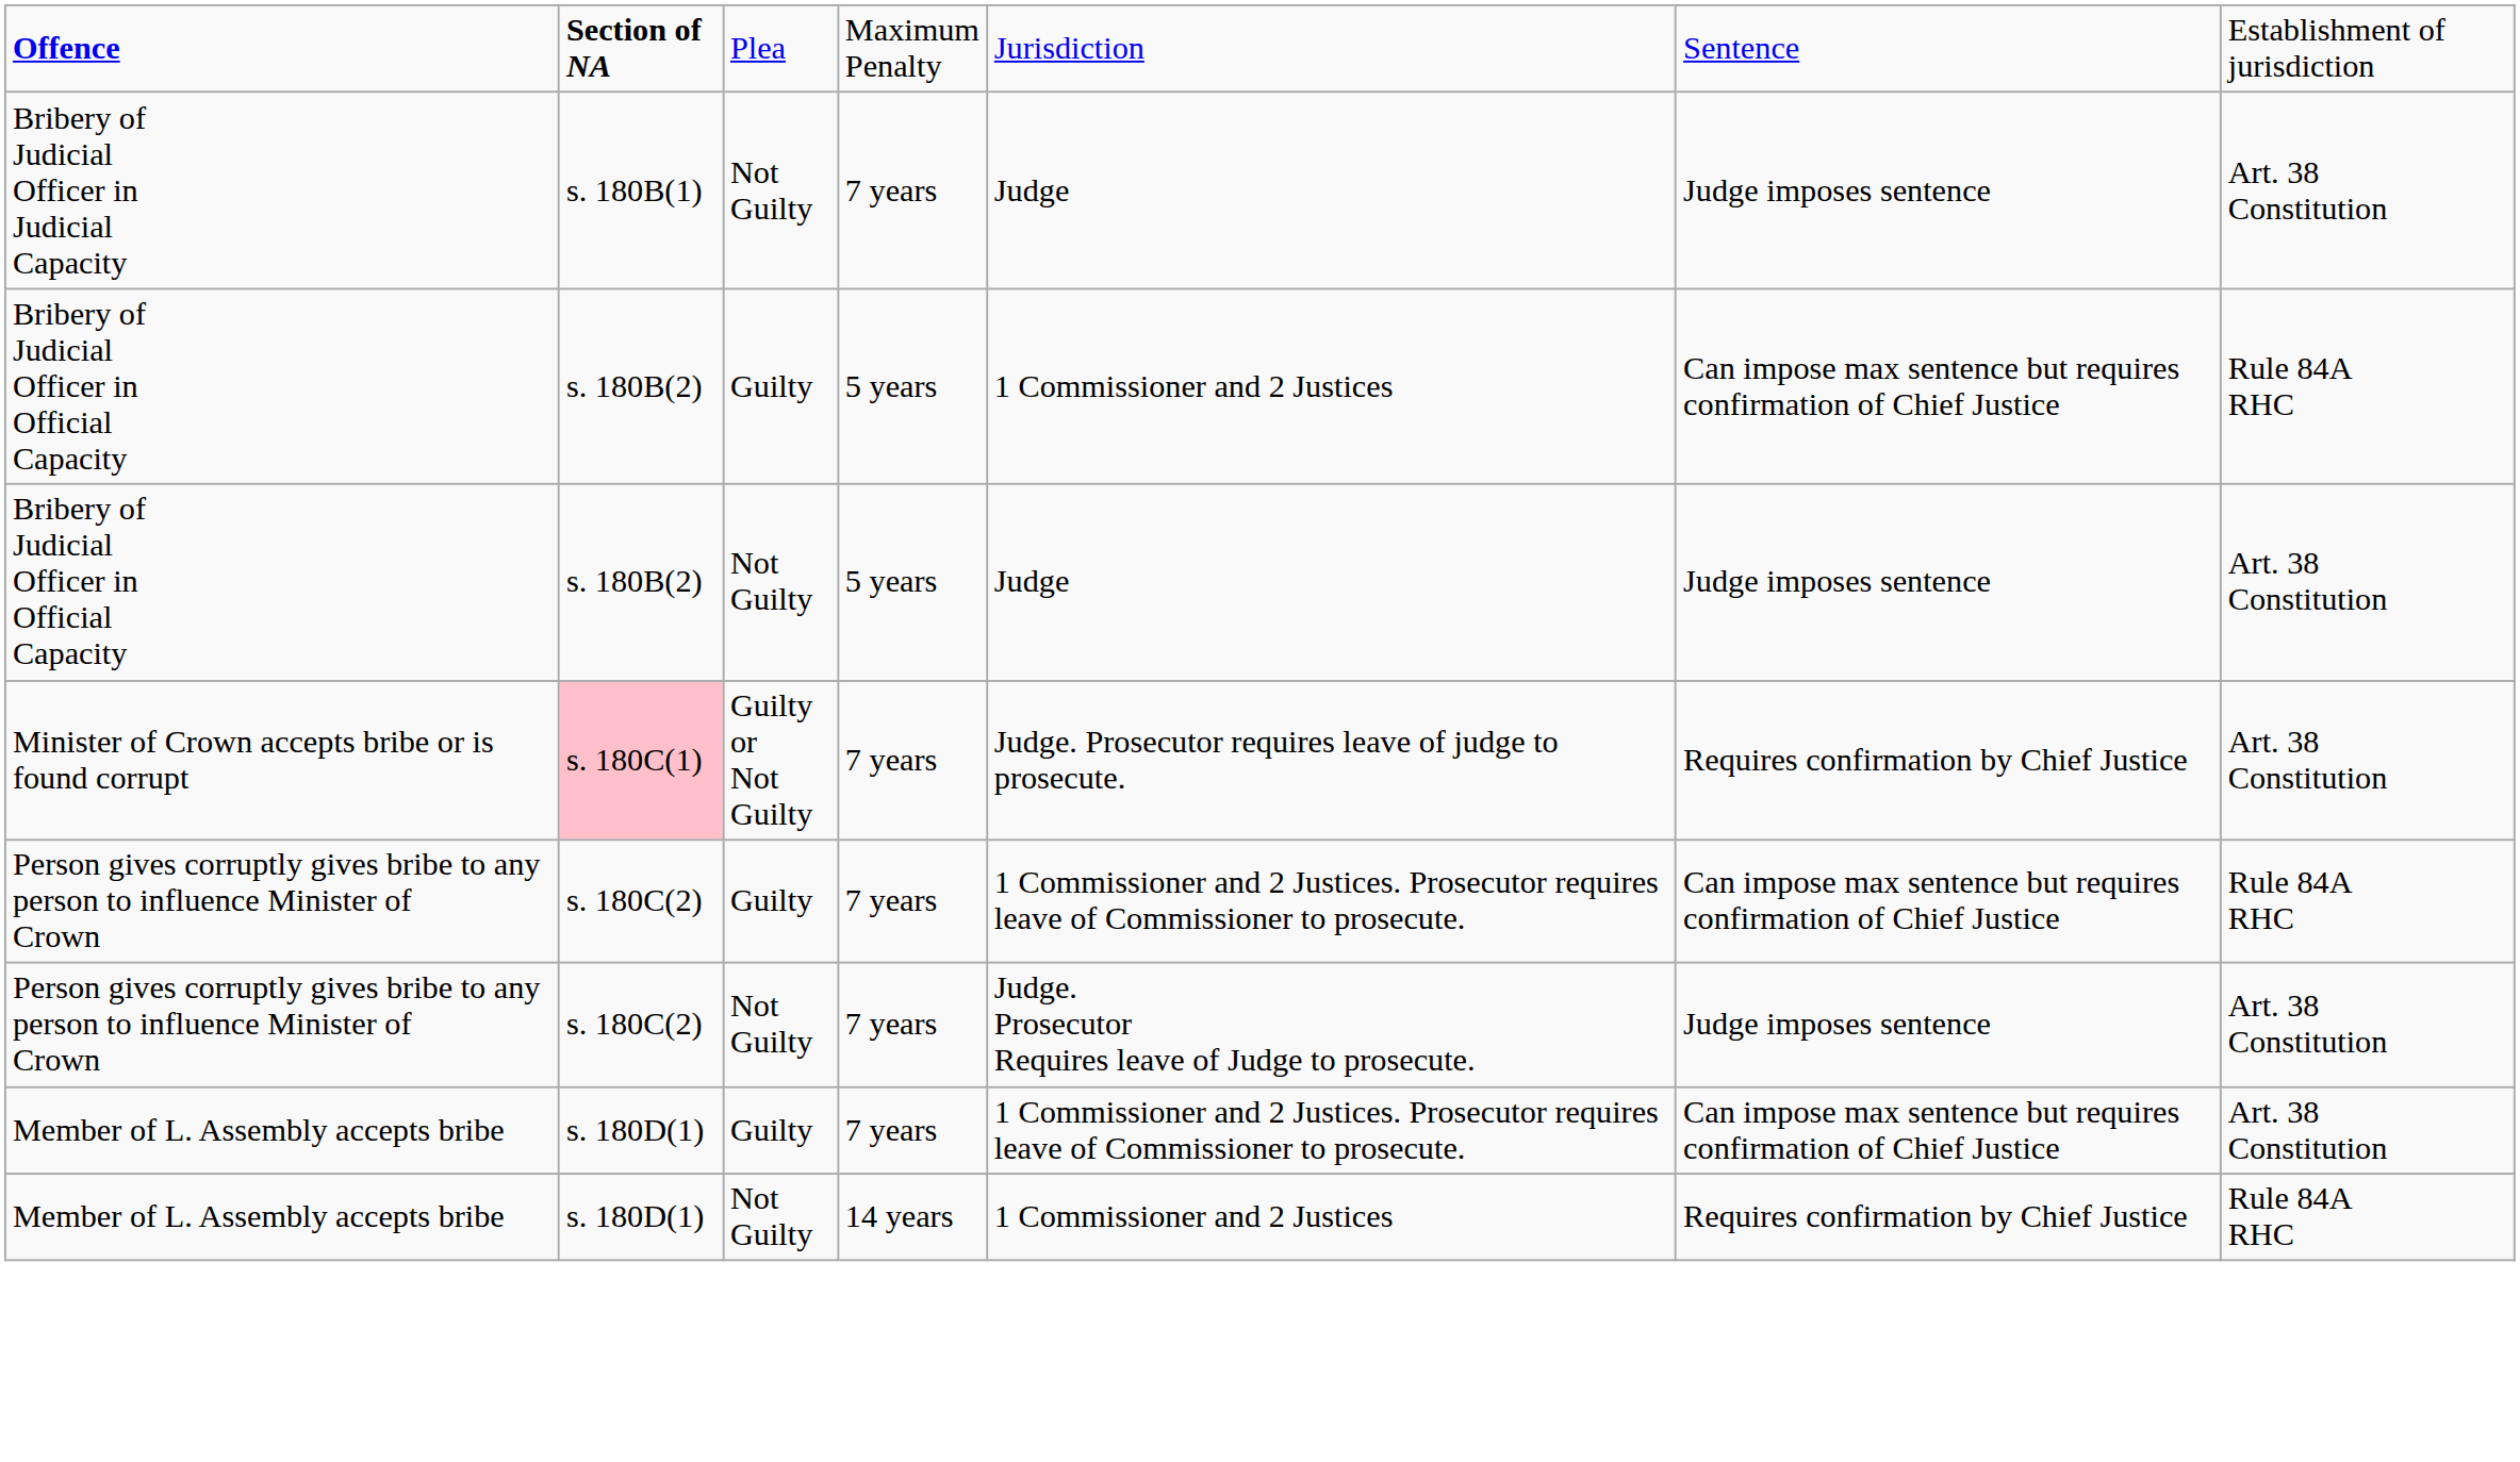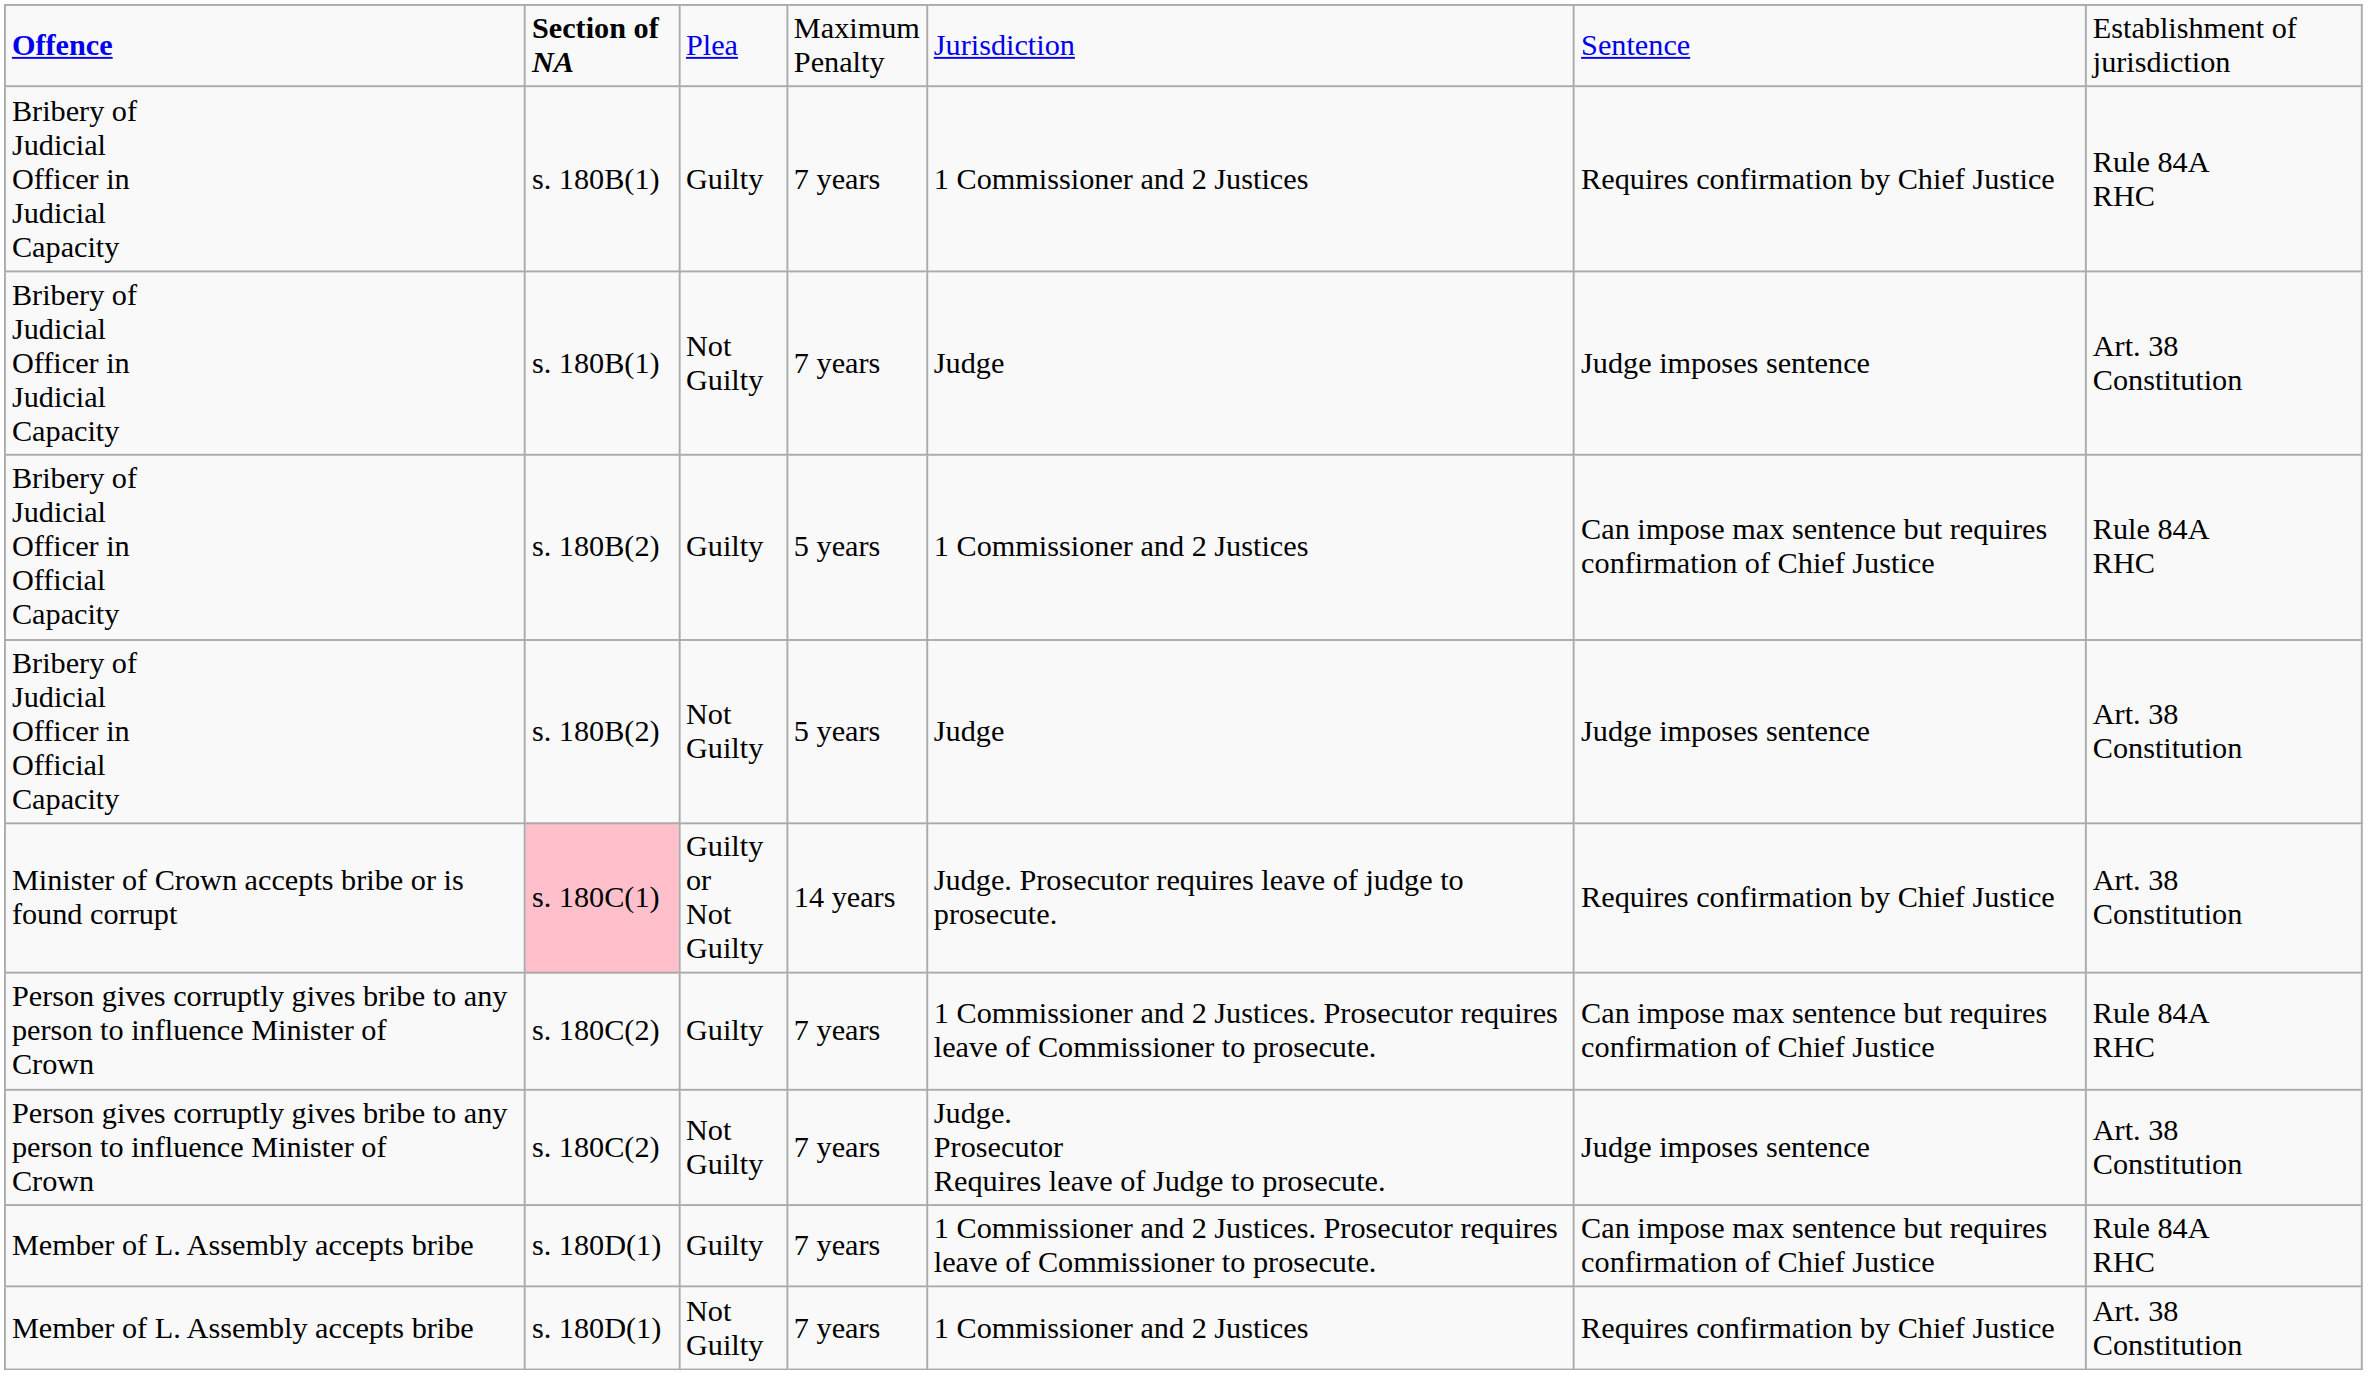 <table class="wikitable sortable mw-collapsible mw-collapsed">
 <tr>
 <td><strong><a href='#'>Offence</a></strong></td>
 <td><strong>Section of <em>NA<strong><em></td>
 <td></strong><a href='#'>Plea</a><strong></td>
 <td></strong>Maximum<strong><br></strong>Penalty<strong></td>
 <td></strong><a href='#'>Jurisdiction</a><strong></td>
 <td></strong><a href='#'>Sentence</a><strong></td>
 <td></strong>Establishment of jurisdiction<strong></td>
+</tr>
+<tr>
+<td>Bribery of<br>Judicial<br>Officer in<br>Judicial<br>Capacity</td>
+<td></em>s. 180B(1)<em></td>
+<td>Guilty</td>
+<td>7 years</td>
+<td>1 Commissioner and 2 Justices</td>
+<td>Requires confirmation by Chief Justice</td>
+<td></em>Rule 84A<em><br></em>RHC<em></td>
 </tr>
 <tr>
 <td>Bribery of<br>Judicial<br>Officer in<br>Judicial<br>Capacity</td>
 <td></em>s. 180B(1)<em></td>
 <td>Not<br>Guilty</td>
 <td>7 years</td>
 <td>Judge</td>
 <td>Judge imposes sentence</td>
 <td></em>Art. 38<em><br></em>Constitution<em></td>
 </tr>
 <tr>
 <td>Bribery of<br>Judicial<br>Officer in<br>Official<br>Capacity</td>
 <td></em>s. 180B(2)<em></td>
 <td>Guilty</td>
 <td>5 years</td>
 <td>1 Commissioner and 2 Justices</td>
 <td>Can impose max sentence but requires confirmation of Chief Justice</td>
 <td></em>Rule 84A<em><br></em>RHC<em></td>
 </tr>
 <tr>
 <td>Bribery of<br>Judicial<br>Officer in<br>Official<br>Capacity</td>
 <td></em>s. 180B(2)<em></td>
 <td>Not<br>Guilty</td>
 <td>5 years</td>
 <td>Judge</td>
 <td>Judge imposes sentence</td>
 <td></em>Art. 38<em><br></em>Constitution<em></td>
 </tr>
 <tr>
 <td>Minister of Crown accepts bribe or is found corrupt</td>
 <td style="background: pink;"></em>s. 180C(1)<em></td>
 <td>Guilty or<br>Not<br>Guilty</td>
-<td>7 years</td>
+<td>14 years</td>
 <td>Judge. Prosecutor requires leave of judge to prosecute.</td>
 <td>Requires confirmation by Chief Justice</td>
 <td></em>Art. 38<em><br></em>Constitution<em></td>
 </tr>
 <tr>
 <td>Person gives corruptly gives bribe to any person to influence Minister of<br>Crown</td>
 <td></em>s. 180C(2)<em></td>
 <td>Guilty</td>
 <td>7 years</td>
 <td>1 Commissioner and 2 Justices. Prosecutor requires leave of Commissioner to prosecute.</td>
 <td>Can impose max sentence but requires confirmation of Chief Justice</td>
 <td></em>Rule 84A<em><br></em>RHC<em></td>
 </tr>
 <tr>
 <td>Person gives corruptly gives bribe to any person to influence Minister of<br>Crown</td>
 <td></em>s. 180C(2)<em></td>
 <td>Not<br>Guilty</td>
 <td>7 years</td>
 <td>Judge.<br>Prosecutor<br>Requires leave of Judge to prosecute.</td>
 <td>Judge imposes sentence</td>
 <td></em>Art. 38<em><br></em>Constitution<em></td>
 </tr>
 <tr>
 <td>Member of L. Assembly accepts bribe</td>
 <td></em>s. 180D(1)<em></td>
 <td>Guilty</td>
 <td>7 years</td>
 <td>1 Commissioner and 2 Justices. Prosecutor requires leave of Commissioner to prosecute.</td>
 <td>Can impose max sentence but requires confirmation of Chief Justice</td>
-<td></em>Art. 38<em><br></em>Constitution<em></td>
+<td></em>Rule 84A<em><br></em>RHC<em></td>
 </tr>
 <tr>
 <td>Member of L. Assembly accepts bribe</td>
 <td></em>s. 180D(1)<em></td>
 <td>Not<br>Guilty</td>
-<td>14 years</td>
+<td>7 years</td>
 <td>1 Commissioner and 2 Justices</td>
 <td>Requires confirmation by Chief Justice</td>
-<td></em>Rule 84A<em><br></em>RHC<em></td>
+<td></em>Art. 38<em><br></em>Constitution<em></td>
 </tr>
 </table>
